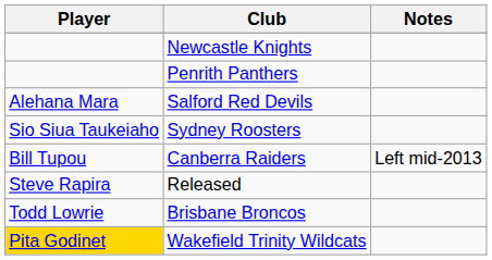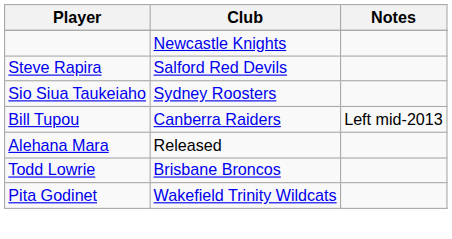 <table class="wikitable" style="font-size:90%">
 <tr bgcolor="#efefef">
 <th>Player</th>
 <th>Club</th>
 <th>Notes</th>
 </tr>
 <tr>
 </tr>
 <tr>
 <td align=left></td>
 <td><a href='#'>Newcastle Knights</a></td>
 <td></td>
 </tr>
 <tr>
-<td align=left></td>
-<td><a href='#'>Penrith Panthers</a></td>
-<td></td>
-</tr>
-<tr>
-<td><a href='#'>Alehana Mara</a></td>
+<td><a href='#'>Steve Rapira</a></td>
 <td><a href='#'>Salford Red Devils</a></td>
 <td></td>
 </tr>
 <tr>
 <td><a href='#'>Sio Siua Taukeiaho</a></td>
 <td><a href='#'>Sydney Roosters</a></td>
 <td></td>
 </tr>
 <tr>
 <td><a href='#'>Bill Tupou</a></td>
 <td><a href='#'>Canberra Raiders</a></td>
 <td>Left mid-2013</td>
 </tr>
 <tr>
-<td><a href='#'>Steve Rapira</a></td>
+<td><a href='#'>Alehana Mara</a></td>
 <td>Released</td>
 <td></td>
 </tr>
 <tr>
 <td><a href='#'>Todd Lowrie</a></td>
 <td><a href='#'>Brisbane Broncos</a></td>
 <td></td>
 </tr>
 <tr>
-<td style="background: gold;"><a href='#'>Pita Godinet</a></td>
+<td><a href='#'>Pita Godinet</a></td>
 <td><a href='#'>Wakefield Trinity Wildcats</a></td>
 <td></td>
 </tr>
 </table>
